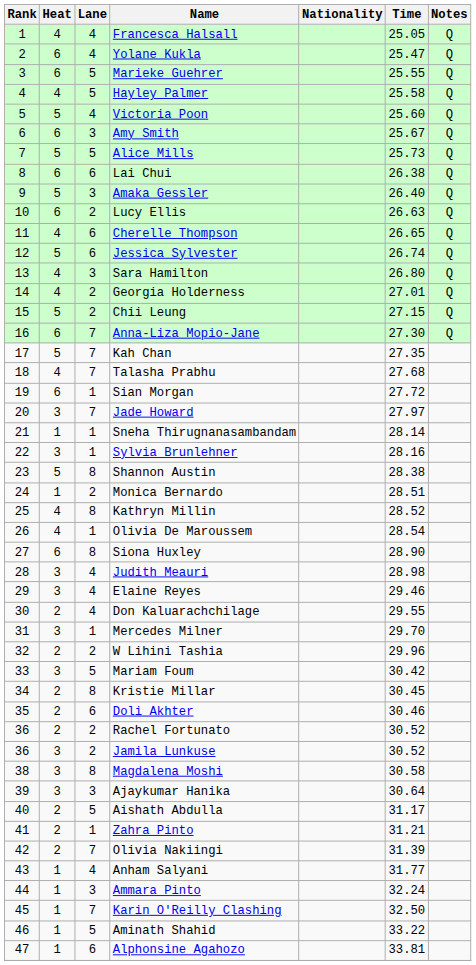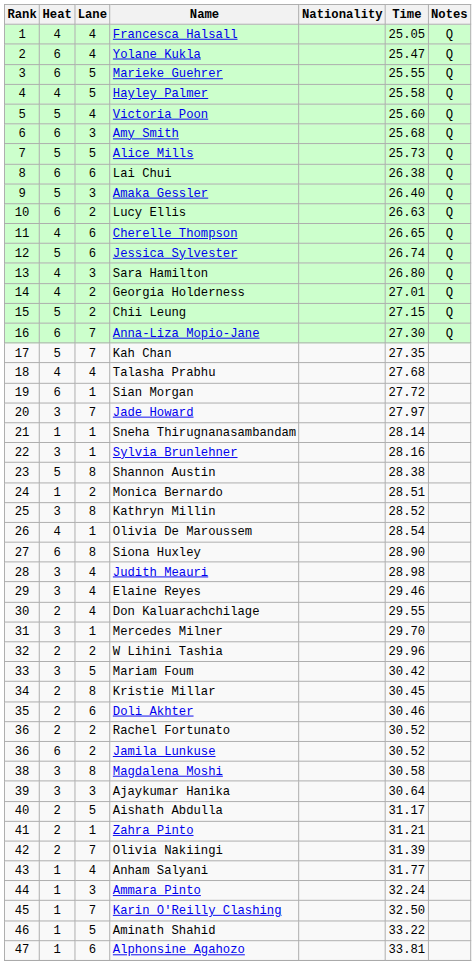 <table class="wikitable sortable" style="text-align:center">
 <tr>
 <th>Rank</th>
 <th>Heat</th>
 <th>Lane</th>
 <th>Name</th>
 <th>Nationality</th>
 <th>Time</th>
 <th>Notes</th>
 </tr>
 <tr bgcolor=ccffcc>
 <td>1</td>
 <td>4</td>
 <td>4</td>
 <td align=left><a href='#'>Francesca Halsall</a></td>
 <td align=left></td>
 <td>25.05</td>
 <td>Q</td>
 </tr>
 <tr bgcolor=ccffcc>
 <td>2</td>
 <td>6</td>
 <td>4</td>
 <td align=left><a href='#'>Yolane Kukla</a></td>
 <td align=left></td>
 <td>25.47</td>
 <td>Q</td>
 </tr>
 <tr bgcolor=ccffcc>
 <td>3</td>
 <td>6</td>
 <td>5</td>
 <td align=left><a href='#'>Marieke Guehrer</a></td>
 <td align=left></td>
 <td>25.55</td>
 <td>Q</td>
 </tr>
 <tr bgcolor=ccffcc>
 <td>4</td>
 <td>4</td>
 <td>5</td>
 <td align=left><a href='#'>Hayley Palmer</a></td>
 <td align=left></td>
 <td>25.58</td>
 <td>Q</td>
 </tr>
 <tr bgcolor=ccffcc>
 <td>5</td>
 <td>5</td>
 <td>4</td>
 <td align=left><a href='#'>Victoria Poon</a></td>
 <td align=left></td>
 <td>25.60</td>
 <td>Q</td>
 </tr>
 <tr bgcolor=ccffcc>
 <td>6</td>
 <td>6</td>
 <td>3</td>
 <td align=left><a href='#'>Amy Smith</a></td>
 <td align=left></td>
-<td>25.67</td>
+<td>25.68</td>
 <td>Q</td>
 </tr>
 <tr bgcolor=ccffcc>
 <td>7</td>
 <td>5</td>
 <td>5</td>
 <td align=left><a href='#'>Alice Mills</a></td>
 <td align=left></td>
 <td>25.73</td>
 <td>Q</td>
 </tr>
 <tr bgcolor=ccffcc>
 <td>8</td>
 <td>6</td>
 <td>6</td>
 <td align=left>Lai Chui</td>
 <td align=left></td>
 <td>26.38</td>
 <td>Q</td>
 </tr>
 <tr bgcolor=ccffcc>
 <td>9</td>
 <td>5</td>
 <td>3</td>
 <td align=left><a href='#'>Amaka Gessler</a></td>
 <td align=left></td>
 <td>26.40</td>
 <td>Q</td>
 </tr>
 <tr bgcolor=ccffcc>
 <td>10</td>
 <td>6</td>
 <td>2</td>
 <td align=left>Lucy Ellis</td>
 <td align=left></td>
 <td>26.63</td>
 <td>Q</td>
 </tr>
 <tr bgcolor=ccffcc>
 <td>11</td>
 <td>4</td>
 <td>6</td>
 <td align=left><a href='#'>Cherelle Thompson</a></td>
 <td align=left></td>
 <td>26.65</td>
 <td>Q</td>
 </tr>
 <tr bgcolor=ccffcc>
 <td>12</td>
 <td>5</td>
 <td>6</td>
 <td align=left><a href='#'>Jessica Sylvester</a></td>
 <td align=left></td>
 <td>26.74</td>
 <td>Q</td>
 </tr>
 <tr bgcolor=ccffcc>
 <td>13</td>
 <td>4</td>
 <td>3</td>
 <td align=left>Sara Hamilton</td>
 <td align=left></td>
 <td>26.80</td>
 <td>Q</td>
 </tr>
 <tr bgcolor=ccffcc>
 <td>14</td>
 <td>4</td>
 <td>2</td>
 <td align=left>Georgia Holderness</td>
 <td align=left></td>
 <td>27.01</td>
 <td>Q</td>
 </tr>
 <tr bgcolor=ccffcc>
 <td>15</td>
 <td>5</td>
 <td>2</td>
 <td align=left>Chii Leung</td>
 <td align=left></td>
 <td>27.15</td>
 <td>Q</td>
 </tr>
 <tr bgcolor=ccffcc>
 <td>16</td>
 <td>6</td>
 <td>7</td>
 <td align=left><a href='#'>Anna-Liza Mopio-Jane</a></td>
 <td align=left></td>
 <td>27.30</td>
 <td>Q</td>
 </tr>
 <tr>
 <td>17</td>
 <td>5</td>
 <td>7</td>
 <td align=left>Kah Chan</td>
 <td align=left></td>
 <td>27.35</td>
 <td></td>
 </tr>
 <tr>
 <td>18</td>
 <td>4</td>
-<td>7</td>
+<td>4</td>
 <td align=left>Talasha Prabhu</td>
 <td align=left></td>
 <td>27.68</td>
 <td></td>
 </tr>
 <tr>
 <td>19</td>
 <td>6</td>
 <td>1</td>
 <td align=left>Sian Morgan</td>
 <td align=left></td>
 <td>27.72</td>
 <td></td>
 </tr>
 <tr>
 <td>20</td>
 <td>3</td>
 <td>7</td>
 <td align=left><a href='#'>Jade Howard</a></td>
 <td align=left></td>
 <td>27.97</td>
 <td></td>
 </tr>
 <tr>
 <td>21</td>
 <td>1</td>
 <td>1</td>
 <td align=left>Sneha Thirugnanasambandam</td>
 <td align=left></td>
 <td>28.14</td>
 <td></td>
 </tr>
 <tr>
 <td>22</td>
 <td>3</td>
 <td>1</td>
 <td align=left><a href='#'>Sylvia Brunlehner</a></td>
 <td align=left></td>
 <td>28.16</td>
 <td></td>
 </tr>
 <tr>
 <td>23</td>
 <td>5</td>
 <td>8</td>
 <td align=left>Shannon Austin</td>
 <td align=left></td>
 <td>28.38</td>
 <td></td>
 </tr>
 <tr>
 <td>24</td>
 <td>1</td>
 <td>2</td>
 <td align=left>Monica Bernardo</td>
 <td align=left></td>
 <td>28.51</td>
 <td></td>
 </tr>
 <tr>
 <td>25</td>
-<td>4</td>
+<td>3</td>
 <td>8</td>
 <td align=left>Kathryn Millin</td>
 <td align=left></td>
 <td>28.52</td>
 <td></td>
 </tr>
 <tr>
 <td>26</td>
 <td>4</td>
 <td>1</td>
 <td align=left>Olivia De Maroussem</td>
 <td align=left></td>
 <td>28.54</td>
 <td></td>
 </tr>
 <tr>
 <td>27</td>
 <td>6</td>
 <td>8</td>
 <td align=left>Siona Huxley</td>
 <td align=left></td>
 <td>28.90</td>
 <td></td>
 </tr>
 <tr>
 <td>28</td>
 <td>3</td>
 <td>4</td>
 <td align=left><a href='#'>Judith Meauri</a></td>
 <td align=left></td>
 <td>28.98</td>
 <td></td>
 </tr>
 <tr>
 <td>29</td>
 <td>3</td>
 <td>4</td>
 <td align=left>Elaine Reyes</td>
 <td align=left></td>
 <td>29.46</td>
 <td></td>
 </tr>
 <tr>
 <td>30</td>
 <td>2</td>
 <td>4</td>
 <td align=left>Don Kaluarachchilage</td>
 <td align=left></td>
 <td>29.55</td>
 <td></td>
 </tr>
 <tr>
 <td>31</td>
 <td>3</td>
 <td>1</td>
 <td align=left>Mercedes Milner</td>
 <td align=left></td>
 <td>29.70</td>
 <td></td>
 </tr>
 <tr>
 <td>32</td>
 <td>2</td>
 <td>2</td>
 <td align=left>W Lihini Tashia</td>
 <td align=left></td>
 <td>29.96</td>
 <td></td>
 </tr>
 <tr>
 <td>33</td>
 <td>3</td>
 <td>5</td>
 <td align=left>Mariam Foum</td>
 <td align=left></td>
 <td>30.42</td>
 <td></td>
 </tr>
 <tr>
 <td>34</td>
 <td>2</td>
 <td>8</td>
 <td align=left>Kristie Millar</td>
 <td align=left></td>
 <td>30.45</td>
 <td></td>
 </tr>
 <tr>
 <td>35</td>
 <td>2</td>
 <td>6</td>
 <td align=left><a href='#'>Doli Akhter</a></td>
 <td align=left></td>
 <td>30.46</td>
 <td></td>
 </tr>
 <tr>
 <td>36</td>
 <td>2</td>
 <td>2</td>
 <td align=left>Rachel Fortunato</td>
 <td align=left></td>
 <td>30.52</td>
 <td></td>
 </tr>
 <tr>
 <td>36</td>
-<td>3</td>
+<td>6</td>
 <td>2</td>
 <td align=left><a href='#'>Jamila Lunkuse</a></td>
 <td align=left></td>
 <td>30.52</td>
 <td></td>
 </tr>
 <tr>
 <td>38</td>
 <td>3</td>
 <td>8</td>
 <td align=left><a href='#'>Magdalena Moshi</a></td>
 <td align=left></td>
 <td>30.58</td>
 <td></td>
 </tr>
 <tr>
 <td>39</td>
 <td>3</td>
 <td>3</td>
 <td align=left>Ajaykumar Hanika</td>
 <td align=left></td>
 <td>30.64</td>
 <td></td>
 </tr>
 <tr>
 <td>40</td>
 <td>2</td>
 <td>5</td>
 <td align=left>Aishath Abdulla</td>
 <td align=left></td>
 <td>31.17</td>
 <td></td>
 </tr>
 <tr>
 <td>41</td>
 <td>2</td>
 <td>1</td>
 <td align=left><a href='#'>Zahra Pinto</a></td>
 <td align=left></td>
 <td>31.21</td>
 <td></td>
 </tr>
 <tr>
 <td>42</td>
 <td>2</td>
 <td>7</td>
 <td align=left>Olivia Nakiingi</td>
 <td align=left></td>
 <td>31.39</td>
 <td></td>
 </tr>
 <tr>
 <td>43</td>
 <td>1</td>
 <td>4</td>
 <td align=left>Anham Salyani</td>
 <td align=left></td>
 <td>31.77</td>
 <td></td>
 </tr>
 <tr>
 <td>44</td>
 <td>1</td>
 <td>3</td>
 <td align=left><a href='#'>Ammara Pinto</a></td>
 <td align=left></td>
 <td>32.24</td>
 <td></td>
 </tr>
 <tr>
 <td>45</td>
 <td>1</td>
 <td>7</td>
 <td align=left><a href='#'>Karin O'Reilly Clashing</a></td>
 <td align=left></td>
 <td>32.50</td>
 <td></td>
 </tr>
 <tr>
 <td>46</td>
 <td>1</td>
 <td>5</td>
 <td align=left>Aminath Shahid</td>
 <td align=left></td>
 <td>33.22</td>
 <td></td>
 </tr>
 <tr>
 <td>47</td>
 <td>1</td>
 <td>6</td>
 <td align=left><a href='#'>Alphonsine Agahozo</a></td>
 <td align=left></td>
 <td>33.81</td>
 <td></td>
 </tr>
 <tr>
 </tr>
 </table>
